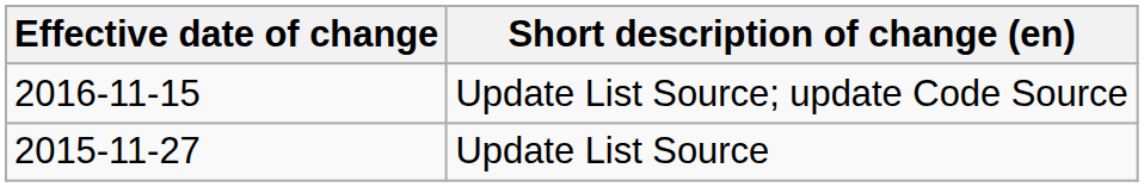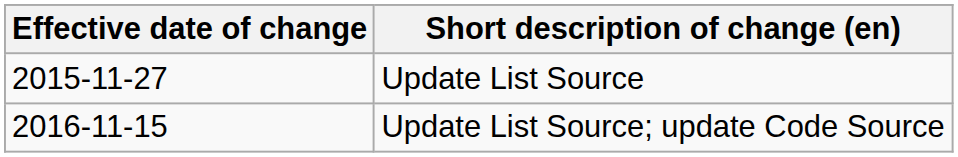 <table class="wikitable">
 <tr>
 <th>Effective date of change</th>
 <th>Short description of change (en)</th>
 </tr>
 <tr>
+<td>2015-11-27</td>
+<td>Update List Source</td>
+</tr>
+<tr>
 <td>2016-11-15</td>
 <td>Update List Source; update Code Source</td>
 </tr>
-<tr>
-<td>2015-11-27</td>
-<td>Update List Source</td>
-</tr>
 </table>
